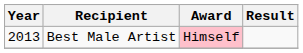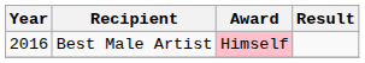 <table class="wikitable">
 <tr>
 <th>Year</th>
 <th>Recipient</th>
 <th>Award</th>
 <th>Result</th>
 </tr>
 <tr>
-<td>2013</td>
+<td>2016</td>
 <td>Best Male Artist</td>
 <td style="background: pink;">Himself</td>
 <td></td>
 </tr>
 <tr>
 </tr>
 </table>
